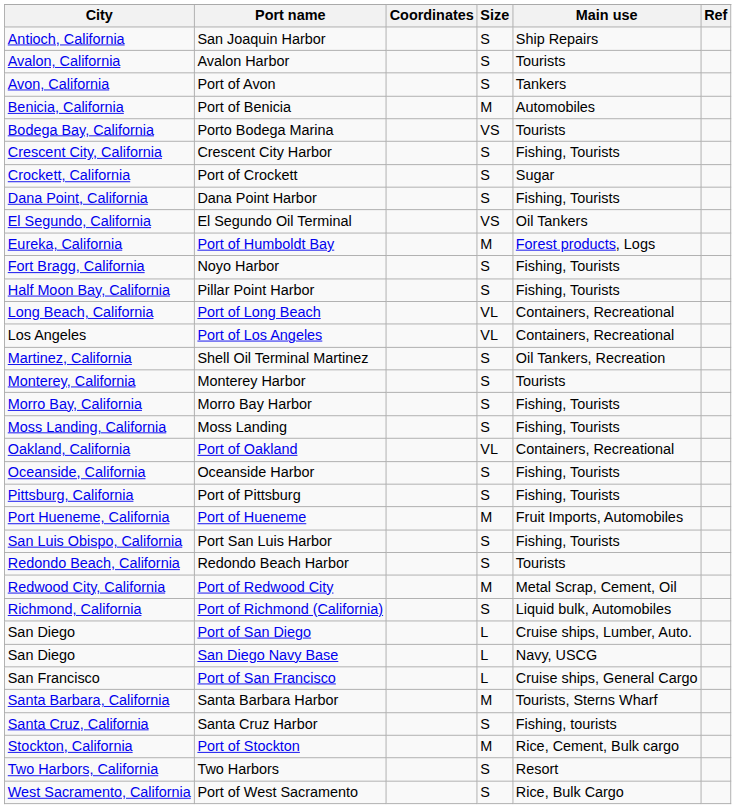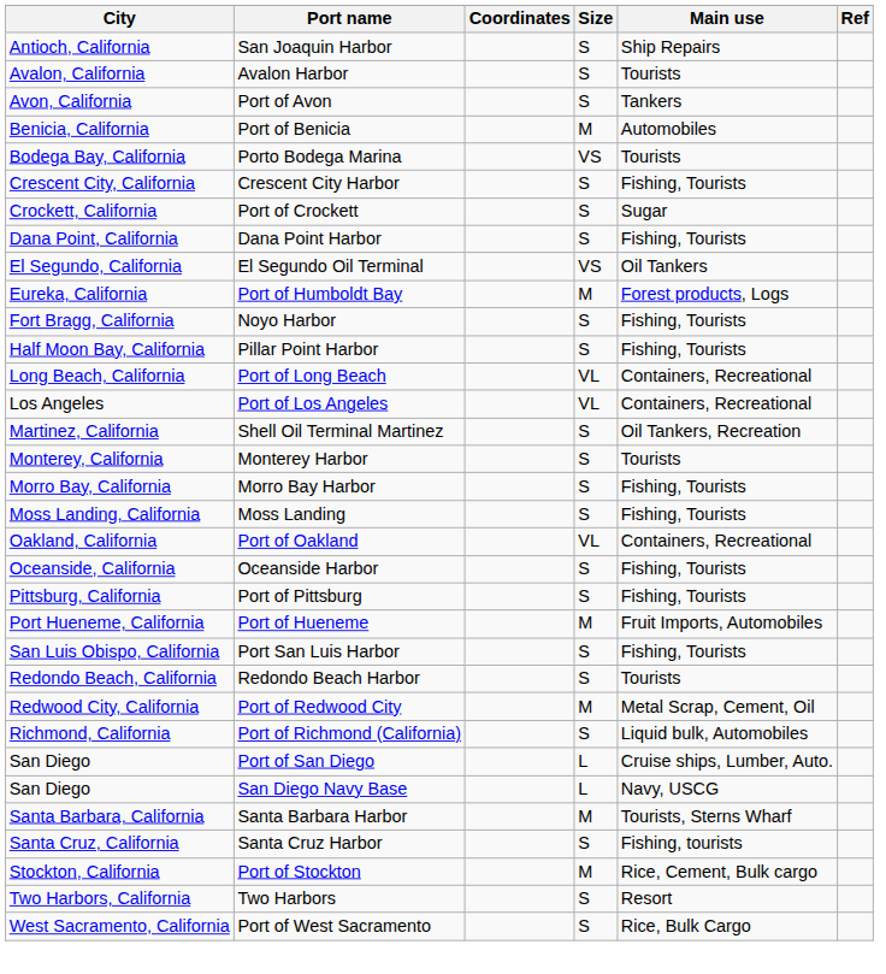 <table class="wikitable">
 <tr>
 </tr>
 <tr>
 <th>City</th>
 <th>Port name</th>
 <th>Coordinates</th>
 <th>Size</th>
 <th>Main use</th>
 <th>Ref</th>
 </tr>
 <tr>
 <td><a href='#'>Antioch, California</a></td>
 <td>San Joaquin Harbor</td>
 <td></td>
 <td>S</td>
 <td>Ship Repairs</td>
 <td></td>
 </tr>
 <tr>
 <td><a href='#'>Avalon, California</a></td>
 <td>Avalon Harbor</td>
 <td></td>
 <td>S</td>
 <td>Tourists</td>
 <td></td>
 </tr>
 <tr>
 <td><a href='#'>Avon, California</a></td>
 <td>Port of Avon</td>
 <td></td>
 <td>S</td>
 <td>Tankers</td>
 <td></td>
 </tr>
 <tr>
 <td><a href='#'>Benicia, California</a></td>
 <td>Port of Benicia</td>
 <td></td>
 <td>M</td>
 <td>Automobiles</td>
 <td></td>
 </tr>
 <tr>
 <td><a href='#'>Bodega Bay, California</a></td>
 <td>Porto Bodega Marina</td>
 <td></td>
 <td>VS</td>
 <td>Tourists</td>
 <td></td>
 </tr>
 <tr>
 <td><a href='#'>Crescent City, California</a></td>
 <td>Crescent City Harbor</td>
 <td></td>
 <td>S</td>
 <td>Fishing, Tourists</td>
 <td></td>
 </tr>
 <tr>
 <td><a href='#'>Crockett, California</a></td>
 <td>Port of Crockett</td>
 <td></td>
 <td>S</td>
 <td>Sugar</td>
 <td></td>
 </tr>
 <tr>
 <td><a href='#'>Dana Point, California</a></td>
 <td>Dana Point Harbor</td>
 <td></td>
 <td>S</td>
 <td>Fishing, Tourists</td>
 <td></td>
 </tr>
 <tr>
 <td><a href='#'>El Segundo, California</a></td>
 <td>El Segundo Oil Terminal</td>
 <td></td>
 <td>VS</td>
 <td>Oil Tankers</td>
 <td></td>
 </tr>
 <tr>
 <td><a href='#'>Eureka, California</a></td>
 <td><a href='#'>Port of Humboldt Bay</a></td>
 <td></td>
 <td>M</td>
 <td><a href='#'>Forest products</a>, Logs</td>
 <td></td>
 </tr>
 <tr>
 <td><a href='#'>Fort Bragg, California</a></td>
 <td>Noyo Harbor</td>
 <td></td>
 <td>S</td>
 <td>Fishing, Tourists</td>
 <td></td>
 </tr>
 <tr>
 <td><a href='#'>Half Moon Bay, California</a></td>
 <td>Pillar Point Harbor</td>
 <td></td>
 <td>S</td>
 <td>Fishing, Tourists</td>
 <td></td>
 </tr>
 <tr>
 <td><a href='#'>Long Beach, California</a></td>
 <td><a href='#'>Port of Long Beach</a></td>
 <td></td>
 <td>VL</td>
 <td>Containers, Recreational</td>
 <td></td>
 </tr>
 <tr>
 <td>Los Angeles</td>
 <td><a href='#'>Port of Los Angeles</a></td>
 <td></td>
 <td>VL</td>
 <td>Containers, Recreational</td>
 <td></td>
 </tr>
 <tr>
 <td><a href='#'>Martinez, California</a></td>
 <td>Shell Oil Terminal Martinez</td>
 <td></td>
 <td>S</td>
 <td>Oil Tankers, Recreation</td>
 <td></td>
 </tr>
 <tr>
 <td><a href='#'>Monterey, California</a></td>
 <td>Monterey Harbor</td>
 <td></td>
 <td>S</td>
 <td>Tourists</td>
 <td></td>
 </tr>
 <tr>
 <td><a href='#'>Morro Bay, California</a></td>
 <td>Morro Bay Harbor</td>
 <td></td>
 <td>S</td>
 <td>Fishing, Tourists</td>
 <td></td>
 </tr>
 <tr>
 <td><a href='#'>Moss Landing, California</a></td>
 <td>Moss Landing</td>
 <td></td>
 <td>S</td>
 <td>Fishing, Tourists</td>
 <td></td>
 </tr>
 <tr>
 <td><a href='#'>Oakland, California</a></td>
 <td><a href='#'>Port of Oakland</a></td>
 <td></td>
 <td>VL</td>
 <td>Containers, Recreational</td>
 <td></td>
 </tr>
 <tr>
 <td><a href='#'>Oceanside, California</a></td>
 <td>Oceanside Harbor</td>
 <td></td>
 <td>S</td>
 <td>Fishing, Tourists</td>
 <td></td>
 </tr>
 <tr>
 <td><a href='#'>Pittsburg, California</a></td>
 <td>Port of Pittsburg</td>
 <td></td>
 <td>S</td>
 <td>Fishing, Tourists</td>
 <td></td>
 </tr>
 <tr>
 <td><a href='#'>Port Hueneme, California</a></td>
 <td><a href='#'>Port of Hueneme</a></td>
 <td></td>
 <td>M</td>
 <td>Fruit Imports, Automobiles</td>
 <td></td>
 </tr>
 <tr>
 <td><a href='#'>San Luis Obispo, California</a></td>
 <td>Port San Luis Harbor</td>
 <td></td>
 <td>S</td>
 <td>Fishing, Tourists</td>
 <td></td>
 </tr>
 <tr>
 <td><a href='#'>Redondo Beach, California</a></td>
 <td>Redondo Beach Harbor</td>
 <td></td>
 <td>S</td>
 <td>Tourists</td>
 <td></td>
 </tr>
 <tr>
 <td><a href='#'>Redwood City, California</a></td>
 <td><a href='#'>Port of Redwood City</a></td>
 <td></td>
 <td>M</td>
 <td>Metal Scrap, Cement, Oil</td>
 <td></td>
 </tr>
 <tr>
 <td><a href='#'>Richmond, California</a></td>
 <td><a href='#'>Port of Richmond (California)</a></td>
 <td></td>
 <td>S</td>
 <td>Liquid bulk, Automobiles</td>
 <td></td>
 </tr>
 <tr>
 <td>San Diego</td>
 <td><a href='#'>Port of San Diego</a></td>
 <td></td>
 <td>L</td>
 <td>Cruise ships, Lumber, Auto.</td>
 <td></td>
 </tr>
 <tr>
 <td>San Diego</td>
 <td><a href='#'>San Diego Navy Base</a></td>
 <td></td>
 <td>L</td>
 <td>Navy, USCG</td>
 <td></td>
 </tr>
 <tr>
-<td>San Francisco</td>
-<td><a href='#'>Port of San Francisco</a></td>
-<td></td>
-<td>L</td>
-<td>Cruise ships, General Cargo</td>
-<td></td>
-</tr>
-<tr>
 <td><a href='#'>Santa Barbara, California</a></td>
 <td>Santa Barbara Harbor</td>
 <td></td>
 <td>M</td>
 <td>Tourists, Sterns Wharf</td>
 <td></td>
 </tr>
 <tr>
 <td><a href='#'>Santa Cruz, California</a></td>
 <td>Santa Cruz Harbor</td>
 <td></td>
 <td>S</td>
 <td>Fishing, tourists</td>
 <td></td>
 </tr>
 <tr>
 <td><a href='#'>Stockton, California</a></td>
 <td><a href='#'>Port of Stockton</a></td>
 <td></td>
 <td>M</td>
 <td>Rice, Cement, Bulk cargo</td>
 <td></td>
 </tr>
 <tr>
 <td><a href='#'>Two Harbors, California</a></td>
 <td>Two Harbors</td>
 <td></td>
 <td>S</td>
 <td>Resort</td>
 <td></td>
 </tr>
 <tr>
 <td><a href='#'>West Sacramento, California</a></td>
 <td>Port of West Sacramento</td>
 <td></td>
 <td>S</td>
 <td>Rice, Bulk Cargo</td>
 <td></td>
 </tr>
 </table>
